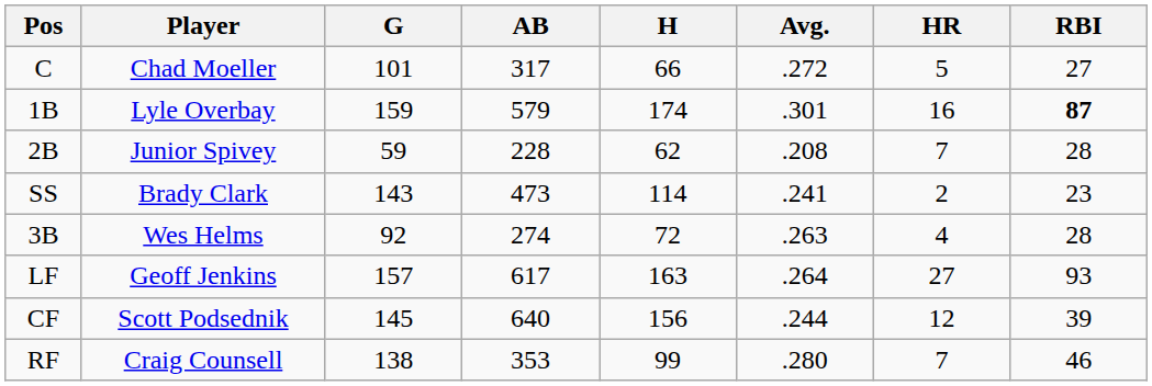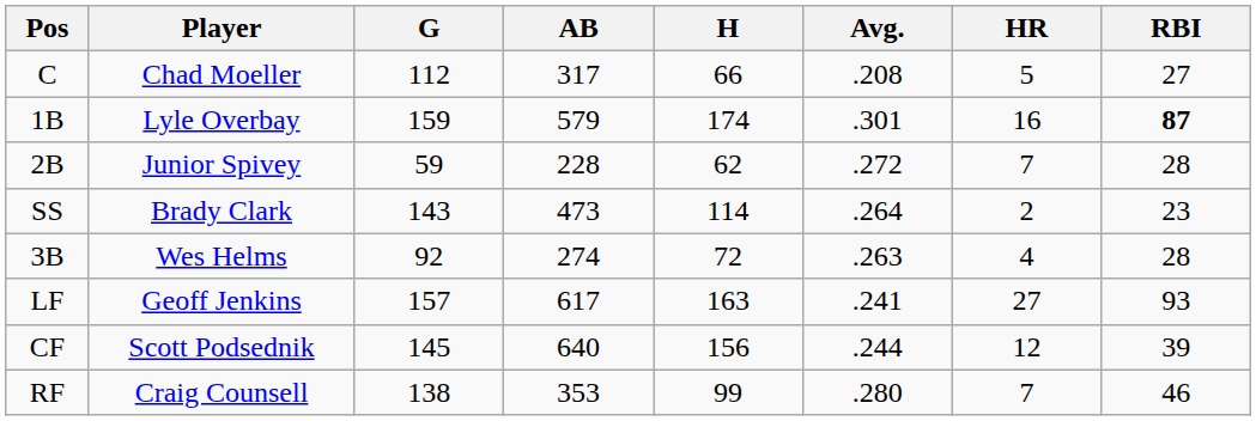 <table class="wikitable sortable">
 <tr>
 <th bgcolor="#DDDDFF" width="5%">Pos</th>
 <th bgcolor="#DDDDFF" width="16%">Player</th>
 <th bgcolor="#DDDDFF" width="9%">G</th>
 <th bgcolor="#DDDDFF" width="9%">AB</th>
 <th bgcolor="#DDDDFF" width="9%">H</th>
 <th bgcolor="#DDDDFF" width="9%">Avg.</th>
 <th bgcolor="#DDDDFF" width="9%">HR</th>
 <th bgcolor="#DDDDFF" width="9%">RBI</th>
 </tr>
 <tr align=center>
 <td>C</td>
 <td><a href='#'>Chad Moeller</a></td>
-<td>101</td>
+<td>112</td>
 <td>317</td>
 <td>66</td>
-<td>.272</td>
+<td>.208</td>
 <td>5</td>
 <td>27</td>
 </tr>
 <tr align=center>
 <td>1B</td>
 <td><a href='#'>Lyle Overbay</a></td>
 <td>159</td>
 <td>579</td>
 <td>174</td>
 <td>.301</td>
 <td>16</td>
 <td><strong>87</strong></td>
 </tr>
 <tr align=center>
 <td>2B</td>
 <td><a href='#'>Junior Spivey</a></td>
 <td>59</td>
 <td>228</td>
 <td>62</td>
-<td>.208</td>
+<td>.272</td>
 <td>7</td>
 <td>28</td>
 </tr>
 <tr align=center>
 <td>SS</td>
 <td><a href='#'>Brady Clark</a></td>
 <td>143</td>
 <td>473</td>
 <td>114</td>
-<td>.241</td>
+<td>.264</td>
 <td>2</td>
 <td>23</td>
 </tr>
 <tr align=center>
 <td>3B</td>
 <td><a href='#'>Wes Helms</a></td>
 <td>92</td>
 <td>274</td>
 <td>72</td>
 <td>.263</td>
 <td>4</td>
 <td>28</td>
 </tr>
 <tr align=center>
 <td>LF</td>
 <td><a href='#'>Geoff Jenkins</a></td>
 <td>157</td>
 <td>617</td>
 <td>163</td>
-<td>.264</td>
+<td>.241</td>
 <td>27</td>
 <td>93</td>
 </tr>
 <tr align=center>
 <td>CF</td>
 <td><a href='#'>Scott Podsednik</a></td>
 <td>145</td>
 <td>640</td>
 <td>156</td>
 <td>.244</td>
 <td>12</td>
 <td>39</td>
 </tr>
 <tr align=center>
 <td>RF</td>
 <td><a href='#'>Craig Counsell</a></td>
 <td>138</td>
 <td>353</td>
 <td>99</td>
 <td>.280</td>
 <td>7</td>
 <td>46</td>
 </tr>
 </table>
